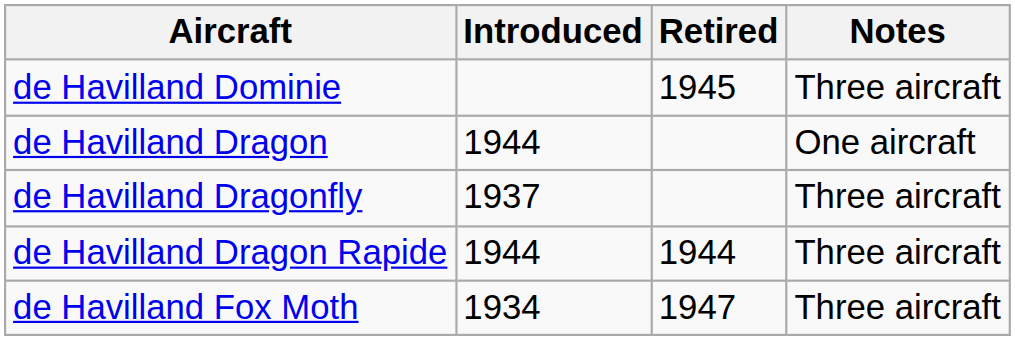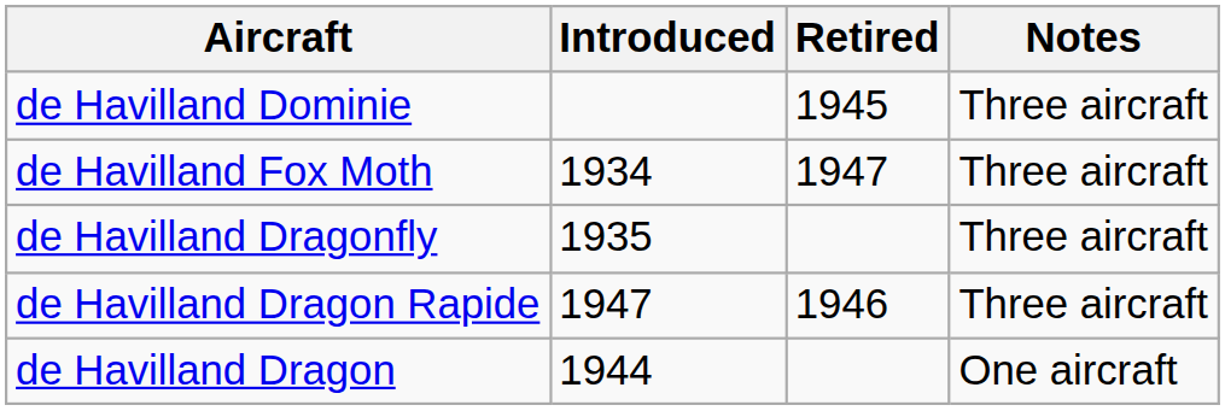 <table class="wikitable sortable">
 <tr>
 <th>Aircraft</th>
 <th>Introduced</th>
 <th>Retired</th>
 <th>Notes</th>
 </tr>
 <tr>
 <td><a href='#'>de Havilland Dominie</a></td>
 <td></td>
 <td>1945</td>
 <td>Three aircraft</td>
 </tr>
 <tr>
+<td><a href='#'>de Havilland Fox Moth</a></td>
+<td>1934</td>
+<td>1947</td>
+<td>Three aircraft</td>
+</tr>
+<tr>
+<td><a href='#'>de Havilland Dragonfly</a></td>
+<td>1935</td>
+<td></td>
+<td>Three aircraft</td>
+</tr>
+<tr>
+<td><a href='#'>de Havilland Dragon Rapide</a></td>
+<td>1947</td>
+<td>1946</td>
+<td>Three aircraft</td>
+</tr>
+<tr>
 <td><a href='#'>de Havilland Dragon</a></td>
 <td>1944</td>
 <td></td>
 <td>One aircraft</td>
 </tr>
-<tr>
-<td><a href='#'>de Havilland Dragonfly</a></td>
-<td>1937</td>
-<td></td>
-<td>Three aircraft</td>
-</tr>
-<tr>
-<td><a href='#'>de Havilland Dragon Rapide</a></td>
-<td>1944</td>
-<td>1944</td>
-<td>Three aircraft</td>
-</tr>
-<tr>
-<td><a href='#'>de Havilland Fox Moth</a></td>
-<td>1934</td>
-<td>1947</td>
-<td>Three aircraft</td>
-</tr>
 </table>
